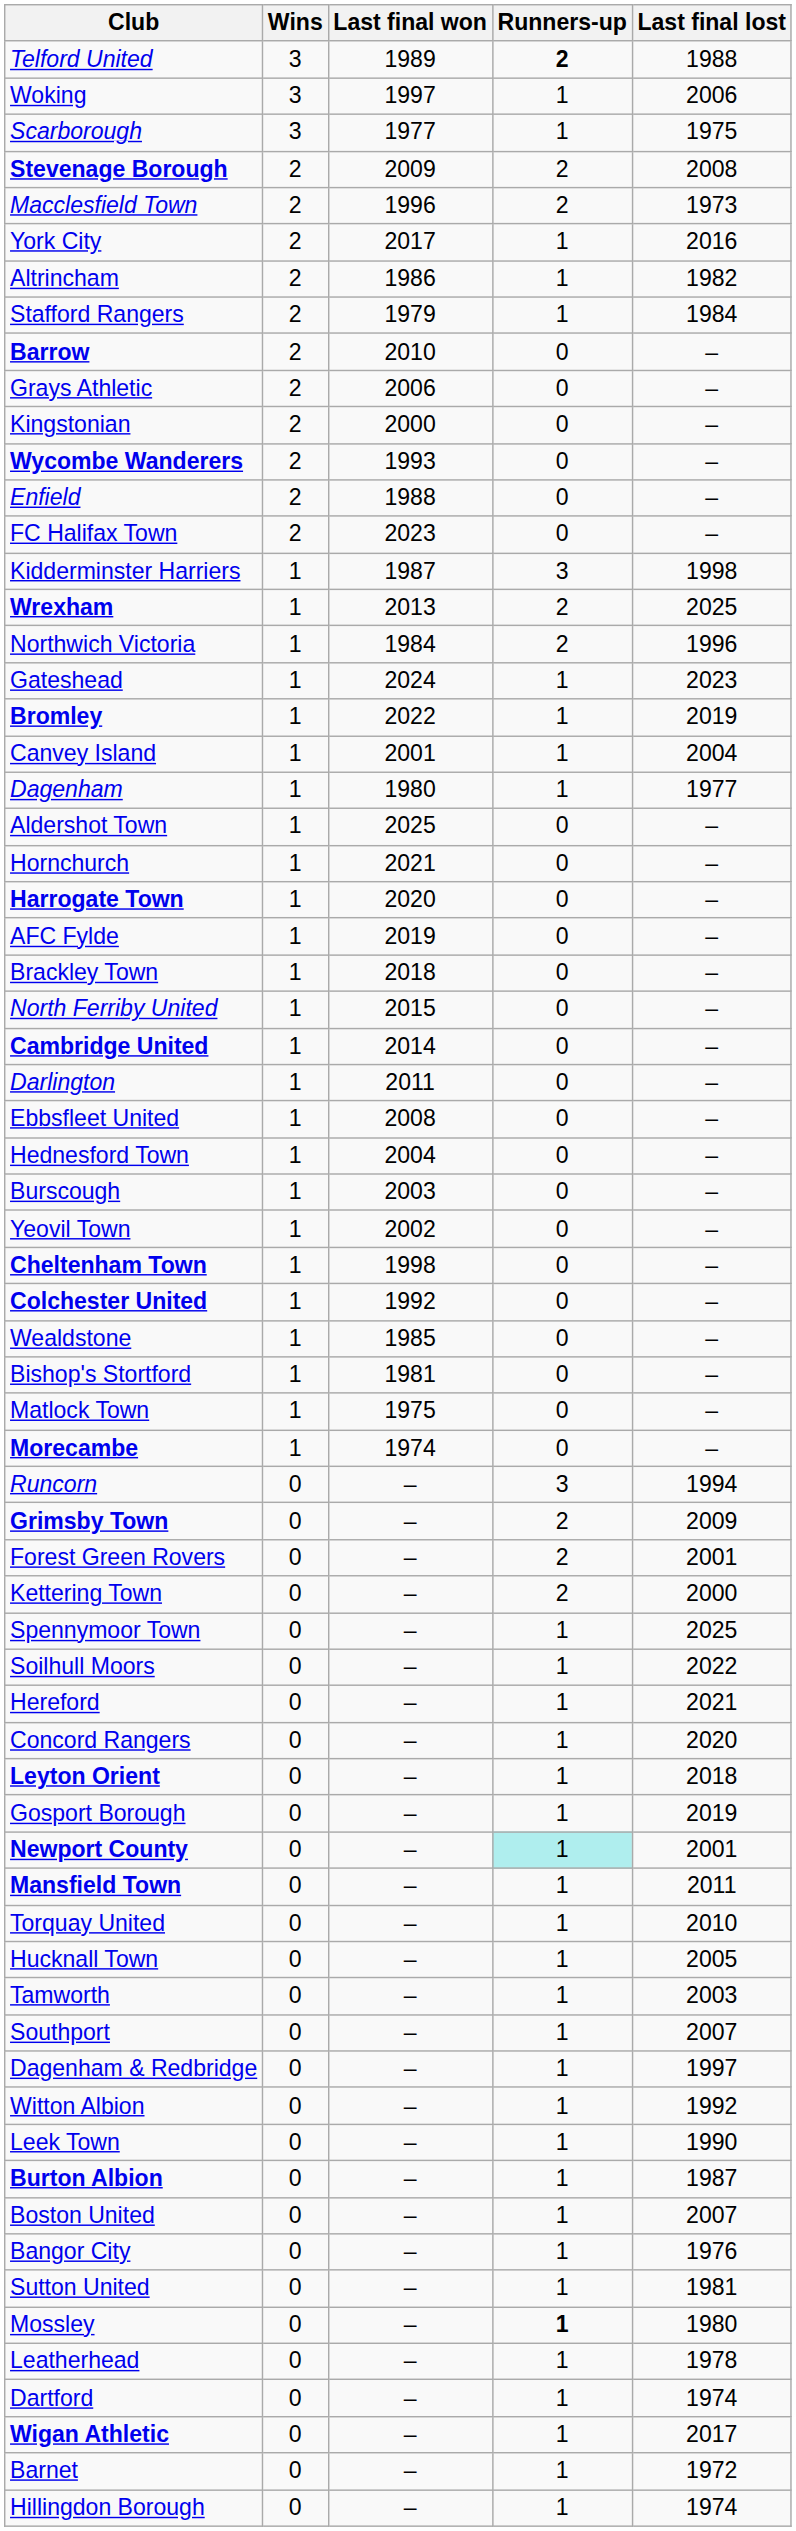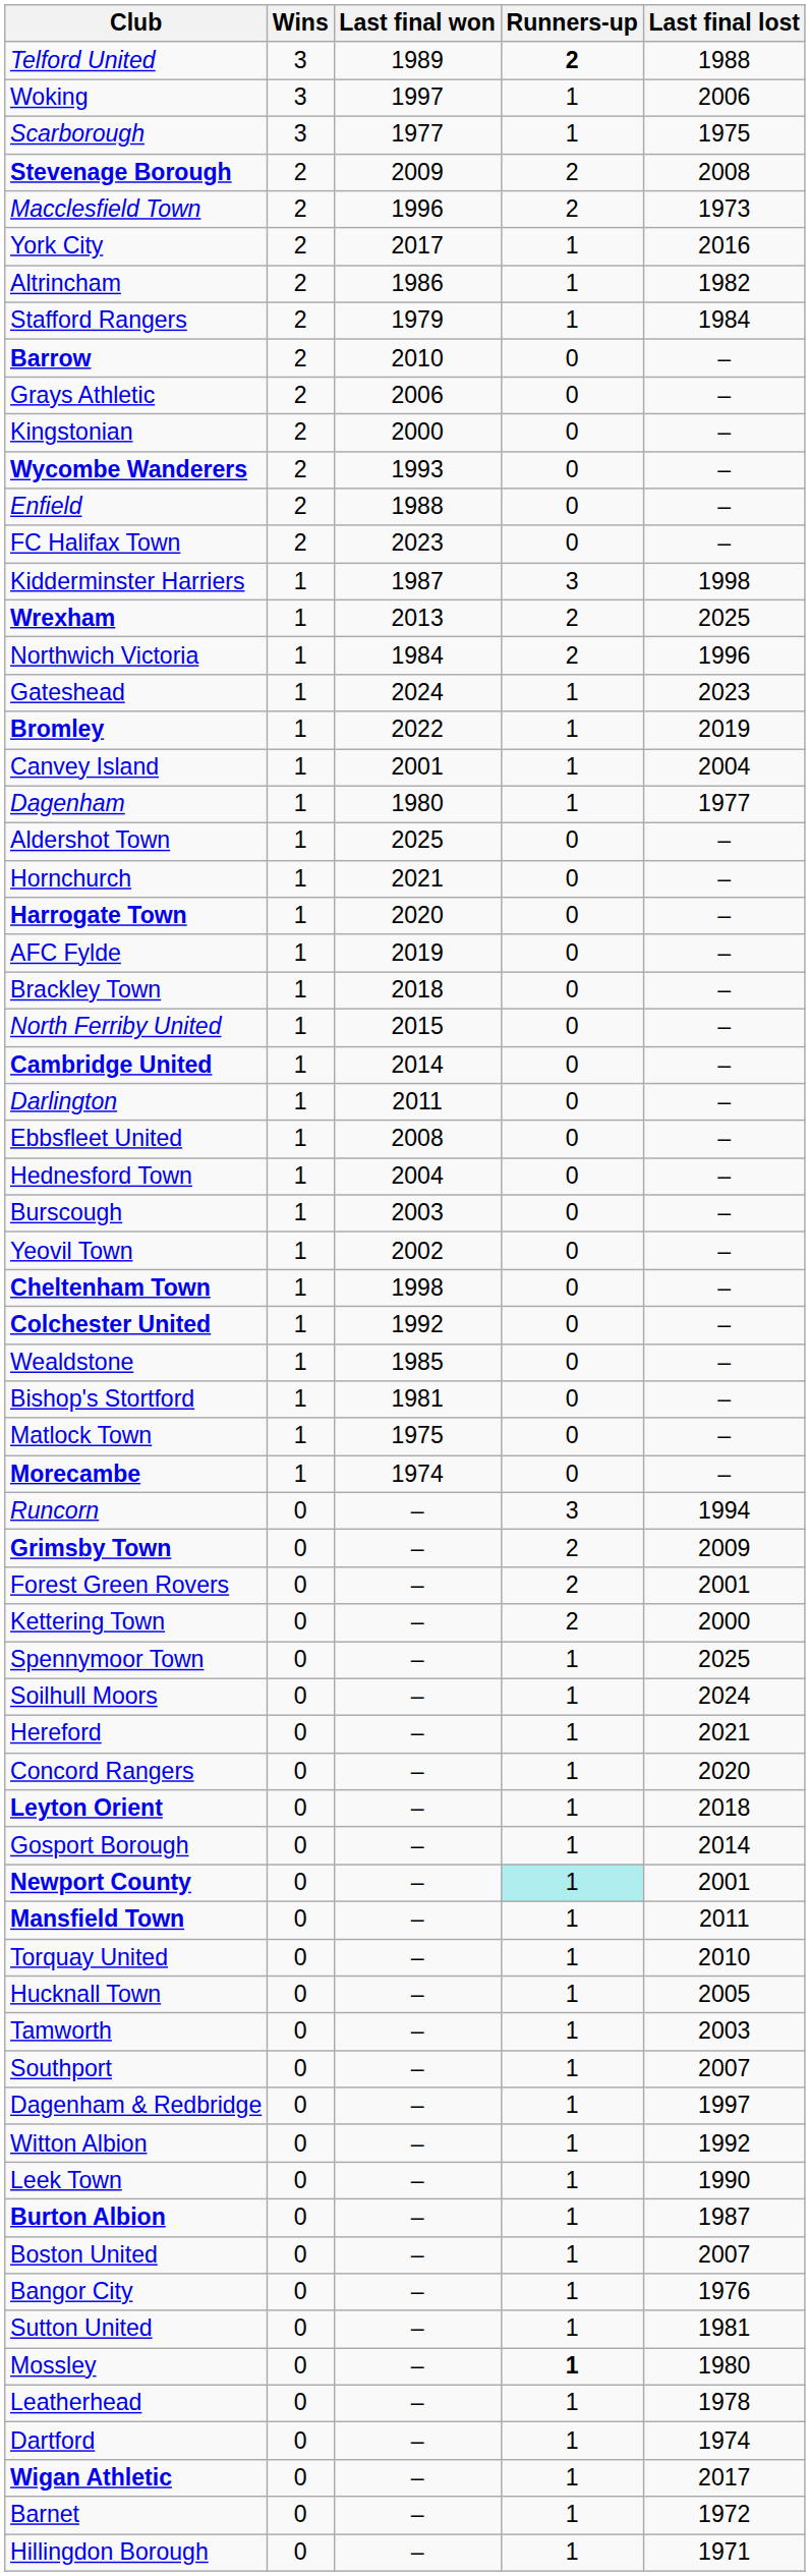 <table class="wikitable sortable" style="text-align: center;">
 <tr>
 <th>Club</th>
 <th>Wins</th>
 <th>Last final won</th>
 <th>Runners-up</th>
 <th>Last final lost</th>
 </tr>
 <tr>
 <td align=left><em><a href='#'>Telford United</a></em></td>
 <td>3</td>
 <td>1989</td>
 <td><strong>2</strong></td>
 <td>1988</td>
 </tr>
 <tr>
 <td align=left><a href='#'>Woking</a></td>
 <td>3</td>
 <td>1997</td>
 <td>1</td>
 <td>2006</td>
 </tr>
 <tr>
 <td align=left><em><a href='#'>Scarborough</a></em></td>
 <td>3</td>
 <td>1977</td>
 <td>1</td>
 <td>1975</td>
 </tr>
 <tr>
 <td align=left><strong><a href='#'>Stevenage Borough</a></strong></td>
 <td>2</td>
 <td>2009</td>
 <td>2</td>
 <td>2008</td>
 </tr>
 <tr>
 <td align=left><em><a href='#'>Macclesfield Town</a></em></td>
 <td>2</td>
 <td>1996</td>
 <td>2</td>
 <td>1973</td>
 </tr>
 <tr>
 <td align=left><a href='#'>York City</a></td>
 <td>2</td>
 <td>2017</td>
 <td>1</td>
 <td>2016</td>
 </tr>
 <tr>
 <td align=left><a href='#'>Altrincham</a></td>
 <td>2</td>
 <td>1986</td>
 <td>1</td>
 <td>1982</td>
 </tr>
 <tr>
 <td align=left><a href='#'>Stafford Rangers</a></td>
 <td>2</td>
 <td>1979</td>
 <td>1</td>
 <td>1984</td>
 </tr>
 <tr>
 <td align=left><strong><a href='#'>Barrow</a></strong></td>
 <td>2</td>
 <td>2010</td>
 <td>0</td>
 <td>–</td>
 </tr>
 <tr>
 <td align=left><a href='#'>Grays Athletic</a></td>
 <td>2</td>
 <td>2006</td>
 <td>0</td>
 <td>–</td>
 </tr>
 <tr>
 <td align=left><a href='#'>Kingstonian</a></td>
 <td>2</td>
 <td>2000</td>
 <td>0</td>
 <td>–</td>
 </tr>
 <tr>
 <td align=left><strong><a href='#'>Wycombe Wanderers</a></strong></td>
 <td>2</td>
 <td>1993</td>
 <td>0</td>
 <td>–</td>
 </tr>
 <tr>
 <td align=left><em><a href='#'>Enfield</a></em></td>
 <td>2</td>
 <td>1988</td>
 <td>0</td>
 <td>–</td>
 </tr>
 <tr>
 <td align=left><a href='#'>FC Halifax Town</a></td>
 <td>2</td>
 <td>2023</td>
 <td>0</td>
 <td>–</td>
 </tr>
 <tr>
 <td align=left><a href='#'>Kidderminster Harriers</a></td>
 <td>1</td>
 <td>1987</td>
 <td>3</td>
 <td>1998</td>
 </tr>
 <tr>
 <td align=left><strong><a href='#'>Wrexham</a></strong></td>
 <td>1</td>
 <td>2013</td>
 <td>2</td>
 <td>2025</td>
 </tr>
 <tr>
 <td align=left><a href='#'>Northwich Victoria</a></td>
 <td>1</td>
 <td>1984</td>
 <td>2</td>
 <td>1996</td>
 </tr>
 <tr>
 <td align=left><a href='#'>Gateshead</a></td>
 <td>1</td>
 <td>2024</td>
 <td>1</td>
 <td>2023</td>
 </tr>
 <tr>
 <td align=left><strong><a href='#'>Bromley</a></strong></td>
 <td>1</td>
 <td>2022</td>
 <td>1</td>
 <td>2019</td>
 </tr>
 <tr>
 <td align=left><a href='#'>Canvey Island</a></td>
 <td>1</td>
 <td>2001</td>
 <td>1</td>
 <td>2004</td>
 </tr>
 <tr>
 <td align=left><em><a href='#'>Dagenham</a></em></td>
 <td>1</td>
 <td>1980</td>
 <td>1</td>
 <td>1977</td>
 </tr>
 <tr>
 <td align=left><a href='#'>Aldershot Town</a></td>
 <td>1</td>
 <td>2025</td>
 <td>0</td>
 <td>–</td>
 </tr>
 <tr>
 <td align=left><a href='#'>Hornchurch</a></td>
 <td>1</td>
 <td>2021</td>
 <td>0</td>
 <td>–</td>
 </tr>
 <tr>
 <td align=left><strong><a href='#'>Harrogate Town</a></strong></td>
 <td>1</td>
 <td>2020</td>
 <td>0</td>
 <td>–</td>
 </tr>
 <tr>
 <td align=left><a href='#'>AFC Fylde</a></td>
 <td>1</td>
 <td>2019</td>
 <td>0</td>
 <td>–</td>
 </tr>
 <tr>
 <td align=left><a href='#'>Brackley Town</a></td>
 <td>1</td>
 <td>2018</td>
 <td>0</td>
 <td>–</td>
 </tr>
 <tr>
 <td align=left><em><a href='#'>North Ferriby United</a></em></td>
 <td>1</td>
 <td>2015</td>
 <td>0</td>
 <td>–</td>
 </tr>
 <tr>
 <td align=left><strong><a href='#'>Cambridge United</a></strong></td>
 <td>1</td>
 <td>2014</td>
 <td>0</td>
 <td>–</td>
 </tr>
 <tr>
 <td align=left><em><a href='#'>Darlington</a></em></td>
 <td>1</td>
 <td>2011</td>
 <td>0</td>
 <td>–</td>
 </tr>
 <tr>
 <td align=left><a href='#'>Ebbsfleet United</a></td>
 <td>1</td>
 <td>2008</td>
 <td>0</td>
 <td>–</td>
 </tr>
 <tr>
 <td align=left><a href='#'>Hednesford Town</a></td>
 <td>1</td>
 <td>2004</td>
 <td>0</td>
 <td>–</td>
 </tr>
 <tr>
 <td align=left><a href='#'>Burscough</a></td>
 <td>1</td>
 <td>2003</td>
 <td>0</td>
 <td>–</td>
 </tr>
 <tr>
 <td align=left><a href='#'>Yeovil Town</a></td>
 <td>1</td>
 <td>2002</td>
 <td>0</td>
 <td>–</td>
 </tr>
 <tr>
 <td align=left><strong><a href='#'>Cheltenham Town</a></strong></td>
 <td>1</td>
 <td>1998</td>
 <td>0</td>
 <td>–</td>
 </tr>
 <tr>
 <td align=left><strong><a href='#'>Colchester United</a></strong></td>
 <td>1</td>
 <td>1992</td>
 <td>0</td>
 <td>–</td>
 </tr>
 <tr>
 <td align=left><a href='#'>Wealdstone</a></td>
 <td>1</td>
 <td>1985</td>
 <td>0</td>
 <td>–</td>
 </tr>
 <tr>
 <td align=left><a href='#'>Bishop's Stortford</a></td>
 <td>1</td>
 <td>1981</td>
 <td>0</td>
 <td>–</td>
 </tr>
 <tr>
 <td align=left><a href='#'>Matlock Town</a></td>
 <td>1</td>
 <td>1975</td>
 <td>0</td>
 <td>–</td>
 </tr>
 <tr>
 <td align=left><strong><a href='#'>Morecambe</a></strong></td>
 <td>1</td>
 <td>1974</td>
 <td>0</td>
 <td>–</td>
 </tr>
 <tr>
 <td align=left><em><a href='#'>Runcorn</a></em></td>
 <td>0</td>
 <td>–</td>
 <td>3</td>
 <td>1994</td>
 </tr>
 <tr>
 <td align=left><strong><a href='#'>Grimsby Town</a></strong></td>
 <td>0</td>
 <td>–</td>
 <td>2</td>
 <td>2009</td>
 </tr>
 <tr>
 <td align=left><a href='#'>Forest Green Rovers</a></td>
 <td>0</td>
 <td>–</td>
 <td>2</td>
 <td>2001</td>
 </tr>
 <tr>
 <td align=left><a href='#'>Kettering Town</a></td>
 <td>0</td>
 <td>–</td>
 <td>2</td>
 <td>2000</td>
 </tr>
 <tr>
 <td align=left><a href='#'>Spennymoor Town</a></td>
 <td>0</td>
 <td>–</td>
 <td>1</td>
 <td>2025</td>
 </tr>
 <tr>
 <td align=left><a href='#'>Soilhull Moors</a></td>
 <td>0</td>
 <td>–</td>
 <td>1</td>
-<td>2022</td>
+<td>2024</td>
 </tr>
 <tr>
 <td align=left><a href='#'>Hereford</a></td>
 <td>0</td>
 <td>–</td>
 <td>1</td>
 <td>2021</td>
 </tr>
 <tr>
 <td align=left><a href='#'>Concord Rangers</a></td>
 <td>0</td>
 <td>–</td>
 <td>1</td>
 <td>2020</td>
 </tr>
 <tr>
 <td align=left><strong><a href='#'>Leyton Orient</a></strong></td>
 <td>0</td>
 <td>–</td>
 <td>1</td>
 <td>2018</td>
 </tr>
 <tr>
 <td align=left><a href='#'>Gosport Borough</a></td>
 <td>0</td>
 <td>–</td>
 <td>1</td>
-<td>2019</td>
+<td>2014</td>
 </tr>
 <tr>
 <td align=left><strong><a href='#'>Newport County</a></strong></td>
 <td>0</td>
 <td>–</td>
 <td style="background: paleturquoise;">1</td>
 <td>2001</td>
 </tr>
 <tr>
 <td align=left><strong><a href='#'>Mansfield Town</a></strong></td>
 <td>0</td>
 <td>–</td>
 <td>1</td>
 <td>2011</td>
 </tr>
 <tr>
 <td align=left><a href='#'>Torquay United</a></td>
 <td>0</td>
 <td>–</td>
 <td>1</td>
 <td>2010</td>
 </tr>
 <tr>
 <td align=left><a href='#'>Hucknall Town</a></td>
 <td>0</td>
 <td>–</td>
 <td>1</td>
 <td>2005</td>
 </tr>
 <tr>
 <td align=left><a href='#'>Tamworth</a></td>
 <td>0</td>
 <td>–</td>
 <td>1</td>
 <td>2003</td>
 </tr>
 <tr>
 <td align=left><a href='#'>Southport</a></td>
 <td>0</td>
 <td>–</td>
 <td>1</td>
 <td>2007</td>
 </tr>
 <tr>
 <td align=left><a href='#'>Dagenham & Redbridge</a></td>
 <td>0</td>
 <td>–</td>
 <td>1</td>
 <td>1997</td>
 </tr>
 <tr>
 <td align=left><a href='#'>Witton Albion</a></td>
 <td>0</td>
 <td>–</td>
 <td>1</td>
 <td>1992</td>
 </tr>
 <tr>
 <td align=left><a href='#'>Leek Town</a></td>
 <td>0</td>
 <td>–</td>
 <td>1</td>
 <td>1990</td>
 </tr>
 <tr>
 <td align=left><strong><a href='#'>Burton Albion</a></strong></td>
 <td>0</td>
 <td>–</td>
 <td>1</td>
 <td>1987</td>
 </tr>
 <tr>
 <td align=left><a href='#'>Boston United</a></td>
 <td>0</td>
 <td>–</td>
 <td>1</td>
 <td>2007</td>
 </tr>
 <tr>
 <td align=left><a href='#'>Bangor City</a></td>
 <td>0</td>
 <td>–</td>
 <td>1</td>
 <td>1976</td>
 </tr>
 <tr>
 <td align=left><a href='#'>Sutton United</a></td>
 <td>0</td>
 <td>–</td>
 <td>1</td>
 <td>1981</td>
 </tr>
 <tr>
 <td align=left><a href='#'>Mossley</a></td>
 <td>0</td>
 <td>–</td>
 <td><strong>1</strong></td>
 <td>1980</td>
 </tr>
 <tr>
 <td align=left><a href='#'>Leatherhead</a></td>
 <td>0</td>
 <td>–</td>
 <td>1</td>
 <td>1978</td>
 </tr>
 <tr>
 <td align=left><a href='#'>Dartford</a></td>
 <td>0</td>
 <td>–</td>
 <td>1</td>
 <td>1974</td>
 </tr>
 <tr>
 <td align=left><strong><a href='#'>Wigan Athletic</a></strong></td>
 <td>0</td>
 <td>–</td>
 <td>1</td>
 <td>2017</td>
 </tr>
 <tr>
 <td align=left><a href='#'>Barnet</a></td>
 <td>0</td>
 <td>–</td>
 <td>1</td>
 <td>1972</td>
 </tr>
 <tr>
 <td align=left><a href='#'>Hillingdon Borough</a></td>
 <td>0</td>
 <td>–</td>
 <td>1</td>
-<td>1974</td>
+<td>1971</td>
 </tr>
 </table>
